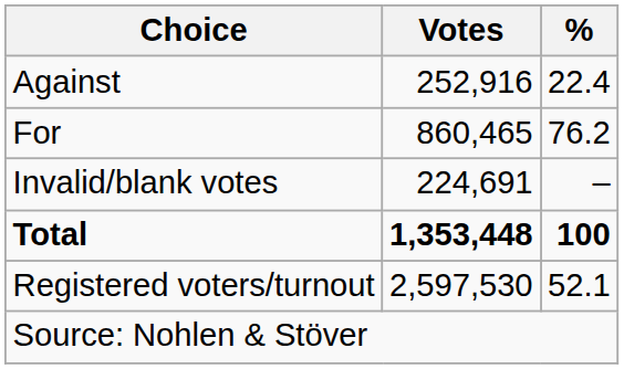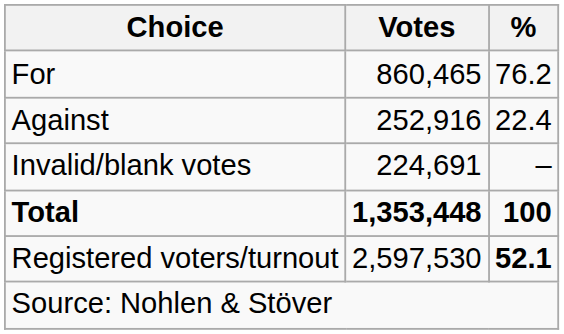 <table class=wikitable style=text-align:right>
 <tr>
 <th>Choice</th>
 <th>Votes</th>
 <th>%</th>
 </tr>
 <tr>
+<td align=left>For</td>
+<td>860,465</td>
+<td>76.2</td>
+</tr>
+<tr>
 <td align=left>Against</td>
 <td>252,916</td>
 <td>22.4</td>
-</tr>
-<tr>
-<td align=left>For</td>
-<td>860,465</td>
-<td>76.2</td>
 </tr>
 <tr>
 <td align=left>Invalid/blank votes</td>
 <td>224,691</td>
 <td>–</td>
 </tr>
 <tr>
 <td align=left><strong>Total</strong></td>
 <td><strong>1,353,448</strong></td>
 <td><strong>100</strong></td>
 </tr>
 <tr>
 <td align=left>Registered voters/turnout</td>
 <td>2,597,530</td>
-<td>52.1</td>
+<td><strong>52.1</strong></td>
 </tr>
 <tr>
 <td align=left colspan=3>Source: Nohlen & Stöver</td>
 </tr>
 </table>
